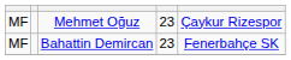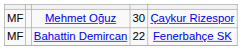 <table class="wikitable sortable" style="text-align: center">
 <tr>
 <th></th>
 <th></th>
 <th></th>
 <th></th>
 <th></th>
 </tr>
 <tr>
 <td>MF</td>
 <td></td>
 <td><a href='#'>Mehmet Oğuz</a></td>
-<td>23</td>
+<td>30</td>
 <td><a href='#'>Çaykur Rizespor</a></td>
 </tr>
 <tr>
 <td>MF</td>
 <td></td>
 <td><a href='#'>Bahattin Demircan</a></td>
-<td>23</td>
+<td>22</td>
 <td><a href='#'>Fenerbahçe SK</a></td>
 </tr>
 <tr>
 </tr>
 </table>
